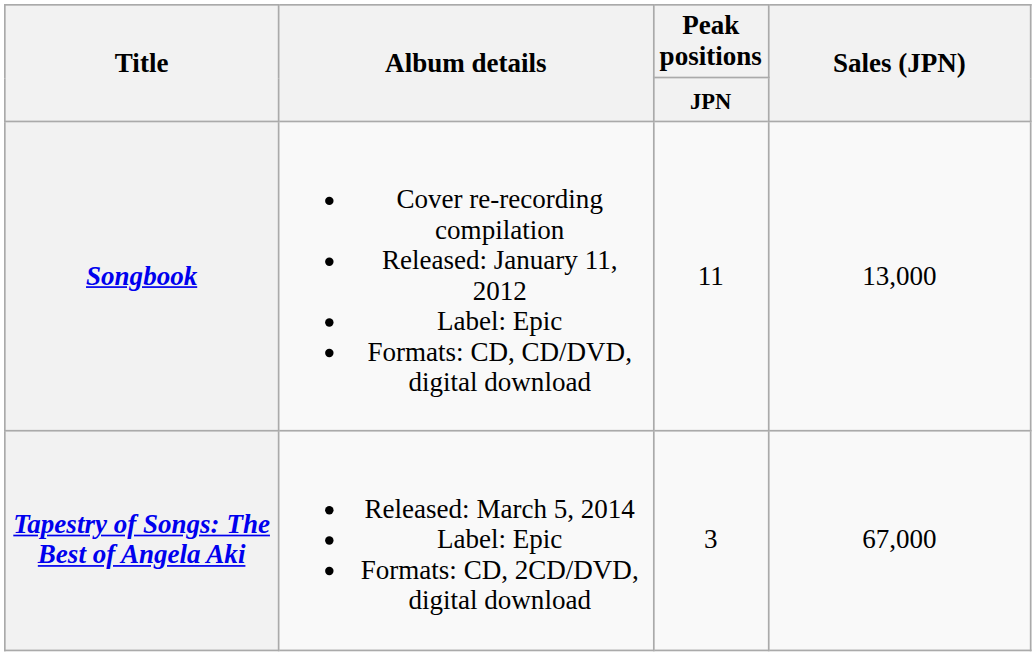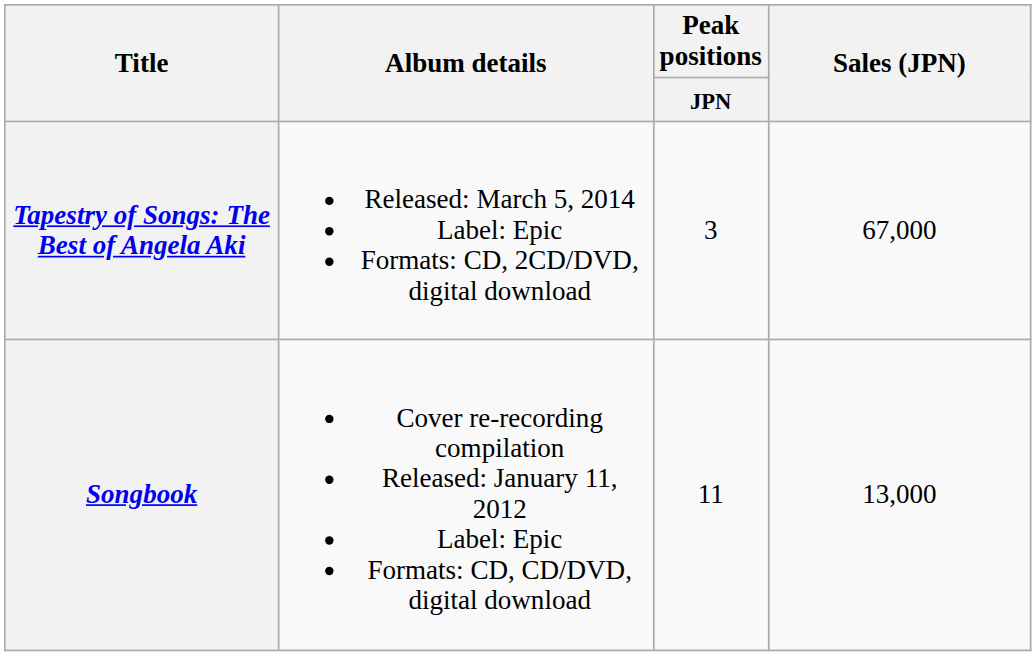 <table class="wikitable plainrowheaders" style="text-align:center;">
 <tr>
 <th style="width:12em;" rowspan="2">Title</th>
 <th style="width:16em;" rowspan="2">Album details</th>
 <th colspan="1">Peak positions</th>
 <th style="width:12em;" rowspan="2">Sales (JPN)</th>
 </tr>
 <tr>
 <th style="width:2.5em;"><small>JPN</small><br></th>
 </tr>
 <tr>
+<th scope="row"><em><a href='#'>Tapestry of Songs: The Best of Angela Aki</a></em></th>
+<td><br><ul><li>Released: March 5, 2014 </li><li>Label: Epic</li><li>Formats: CD, 2CD/DVD, digital download</li></ul></td>
+<td>3</td>
+<td>67,000</td>
+</tr>
+<tr>
 <th scope="row"><em><a href='#'>Songbook</a></em></th>
 <td><br><ul><li>Cover re-recording compilation</li><li>Released: January 11, 2012 </li><li>Label: Epic</li><li>Formats: CD, CD/DVD, digital download</li></ul></td>
 <td>11</td>
 <td>13,000</td>
 </tr>
-<tr>
-<th scope="row"><em><a href='#'>Tapestry of Songs: The Best of Angela Aki</a></em></th>
-<td><br><ul><li>Released: March 5, 2014 </li><li>Label: Epic</li><li>Formats: CD, 2CD/DVD, digital download</li></ul></td>
-<td>3</td>
-<td>67,000</td>
-</tr>
 </table>
